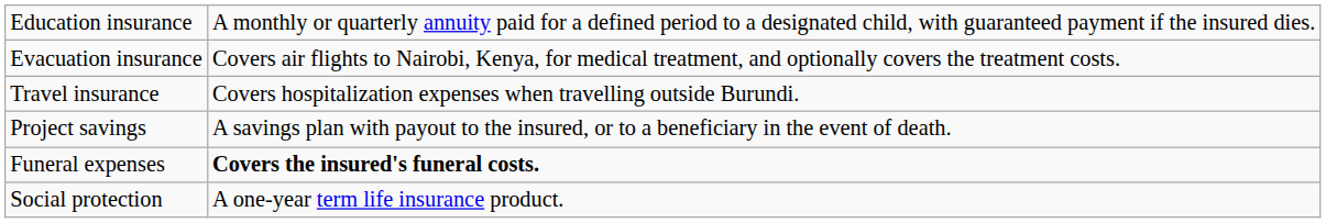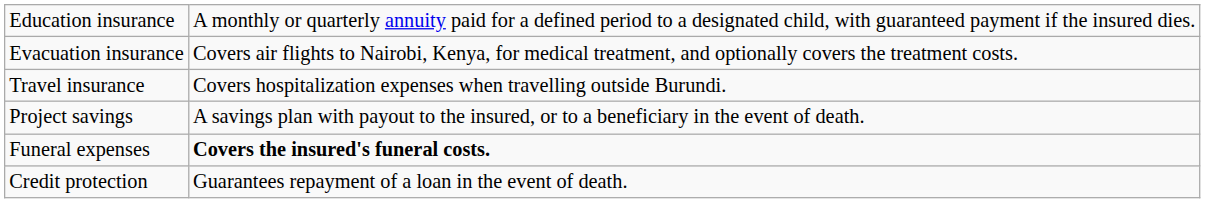 <table class=wikitable>
 <tr>
 <td>Education insurance</td>
 <td>A monthly or quarterly <a href='#'>annuity</a> paid for a defined period to a designated child, with guaranteed payment if the insured dies.</td>
 </tr>
 <tr>
 <td>Evacuation insurance</td>
 <td>Covers air flights to Nairobi, Kenya, for medical treatment, and optionally covers the treatment costs.</td>
 </tr>
 <tr>
 <td>Travel insurance</td>
 <td>Covers hospitalization expenses when travelling outside Burundi.</td>
 </tr>
 <tr>
 <td>Project savings</td>
 <td>A savings plan with payout to the insured, or to a beneficiary in the event of death.</td>
 </tr>
 <tr>
 <td>Funeral expenses</td>
 <td><strong>Covers the insured's funeral costs.</strong></td>
 </tr>
 <tr>
-<td>Social protection</td>
-<td>A one-year <a href='#'>term life insurance</a> product.</td>
+<td>Credit protection</td>
+<td>Guarantees repayment of a loan in the event of death.</td>
 </tr>
 </table>
